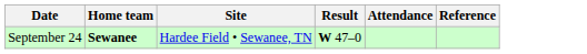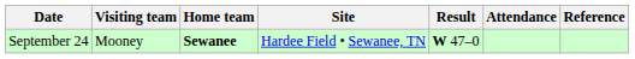 <table class="wikitable" style="font-size:95%;">
 <tr>
 <th>Date</th>
+<th>Visiting team</th>
 <th>Home team</th>
 <th>Site</th>
 <th>Result</th>
 <th>Attendance</th>
 <th class="unsortable">Reference</th>
 </tr>
 <tr bgcolor=ccffcc>
 <td>September 24</td>
+<td>Mooney</td>
 <td><strong>Sewanee</strong></td>
 <td><a href='#'>Hardee Field</a> • <a href='#'>Sewanee, TN</a></td>
 <td><strong>W</strong> 47–0</td>
 <td></td>
 <td></td>
 </tr>
 </table>
